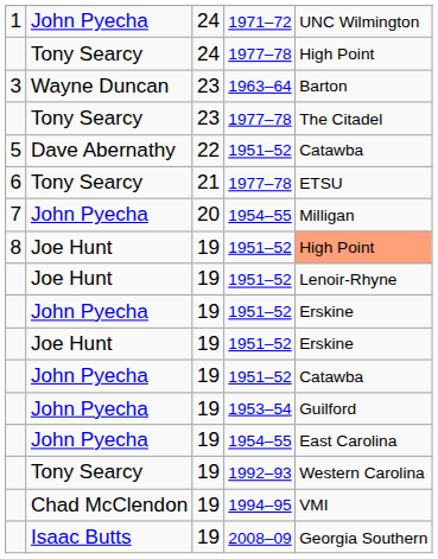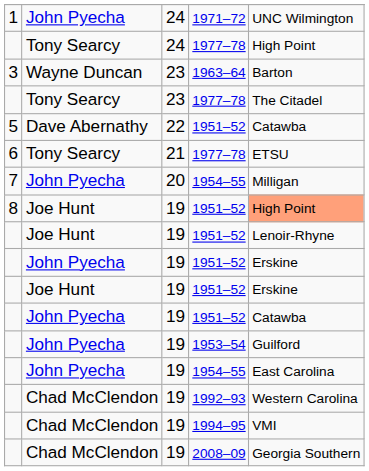 <table class="wikitable">
 <tr>
 </tr>
 <tr>
 <td>1</td>
 <td><a href='#'>John Pyecha</a></td>
 <td>24</td>
 <td style="font-size:80%;"><a href='#'>1971–72</a></td>
 <td style="font-size:80%;">UNC Wilmington</td>
 </tr>
 <tr>
 <td></td>
 <td>Tony Searcy</td>
 <td>24</td>
 <td style="font-size:80%;"><a href='#'>1977–78</a></td>
 <td style="font-size:80%;">High Point</td>
 </tr>
 <tr>
 <td>3</td>
 <td>Wayne Duncan</td>
 <td>23</td>
 <td style="font-size:80%;"><a href='#'>1963–64</a></td>
 <td style="font-size:80%;">Barton</td>
 </tr>
 <tr>
 <td></td>
 <td>Tony Searcy</td>
 <td>23</td>
 <td style="font-size:80%;"><a href='#'>1977–78</a></td>
 <td style="font-size:80%;">The Citadel</td>
 </tr>
 <tr>
 <td>5</td>
 <td>Dave Abernathy</td>
 <td>22</td>
 <td style="font-size:80%;"><a href='#'>1951–52</a></td>
 <td style="font-size:80%;">Catawba</td>
 </tr>
 <tr>
 <td>6</td>
 <td>Tony Searcy</td>
 <td>21</td>
 <td style="font-size:80%;"><a href='#'>1977–78</a></td>
 <td style="font-size:80%;">ETSU</td>
 </tr>
 <tr>
 <td>7</td>
 <td><a href='#'>John Pyecha</a></td>
 <td>20</td>
 <td style="font-size:80%;"><a href='#'>1954–55</a></td>
 <td style="font-size:80%;">Milligan</td>
 </tr>
 <tr>
 <td>8</td>
 <td>Joe Hunt</td>
 <td>19</td>
 <td style="font-size:80%;"><a href='#'>1951–52</a></td>
 <td style="background: lightsalmon; font-size:80%;">High Point</td>
 </tr>
 <tr>
 <td></td>
 <td>Joe Hunt</td>
 <td>19</td>
 <td style="font-size:80%;"><a href='#'>1951–52</a></td>
 <td style="font-size:80%;">Lenoir-Rhyne</td>
 </tr>
 <tr>
 <td></td>
 <td><a href='#'>John Pyecha</a></td>
 <td>19</td>
 <td style="font-size:80%;"><a href='#'>1951–52</a></td>
 <td style="font-size:80%;">Erskine</td>
 </tr>
 <tr>
 <td></td>
 <td>Joe Hunt</td>
 <td>19</td>
 <td style="font-size:80%;"><a href='#'>1951–52</a></td>
 <td style="font-size:80%;">Erskine</td>
 </tr>
 <tr>
 <td></td>
 <td><a href='#'>John Pyecha</a></td>
 <td>19</td>
 <td style="font-size:80%;"><a href='#'>1951–52</a></td>
 <td style="font-size:80%;">Catawba</td>
 </tr>
 <tr>
 <td></td>
 <td><a href='#'>John Pyecha</a></td>
 <td>19</td>
 <td style="font-size:80%;"><a href='#'>1953–54</a></td>
 <td style="font-size:80%;">Guilford</td>
 </tr>
 <tr>
 <td></td>
 <td><a href='#'>John Pyecha</a></td>
 <td>19</td>
 <td style="font-size:80%;"><a href='#'>1954–55</a></td>
 <td style="font-size:80%;">East Carolina</td>
 </tr>
 <tr>
 <td></td>
-<td>Tony Searcy</td>
+<td>Chad McClendon</td>
 <td>19</td>
 <td style="font-size:80%;"><a href='#'>1992–93</a></td>
 <td style="font-size:80%;">Western Carolina</td>
 </tr>
 <tr>
 <td></td>
 <td>Chad McClendon</td>
 <td>19</td>
 <td style="font-size:80%;"><a href='#'>1994–95</a></td>
 <td style="font-size:80%;">VMI</td>
 </tr>
 <tr>
 <td></td>
-<td><a href='#'>Isaac Butts</a></td>
+<td>Chad McClendon</td>
 <td>19</td>
 <td style="font-size:80%;"><a href='#'>2008–09</a></td>
 <td style="font-size:80%;">Georgia Southern</td>
 </tr>
 </table>
